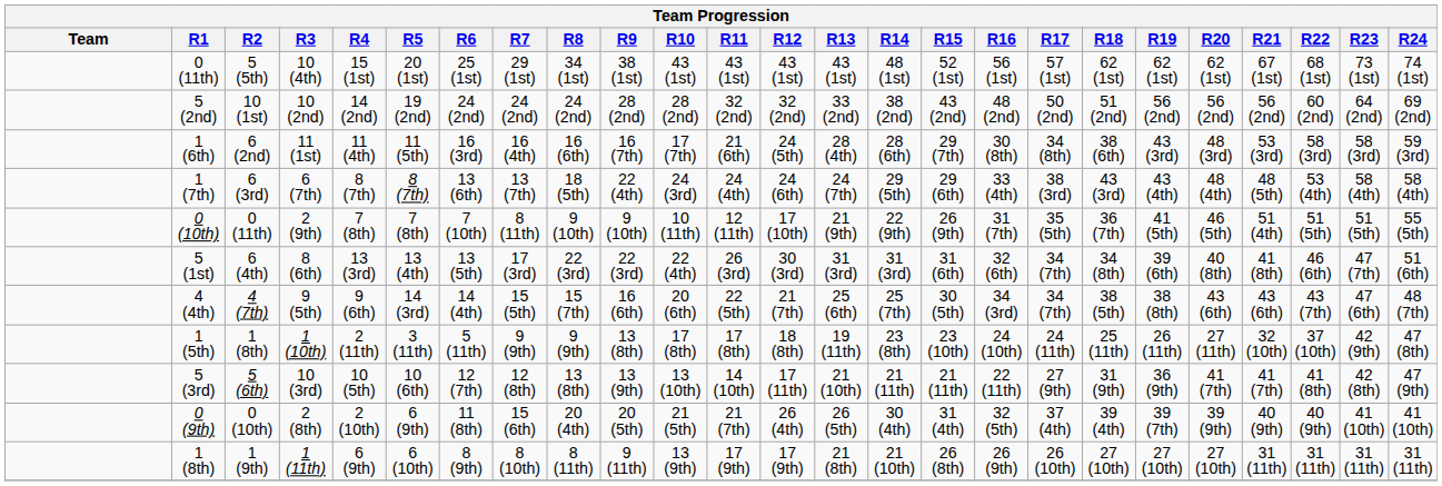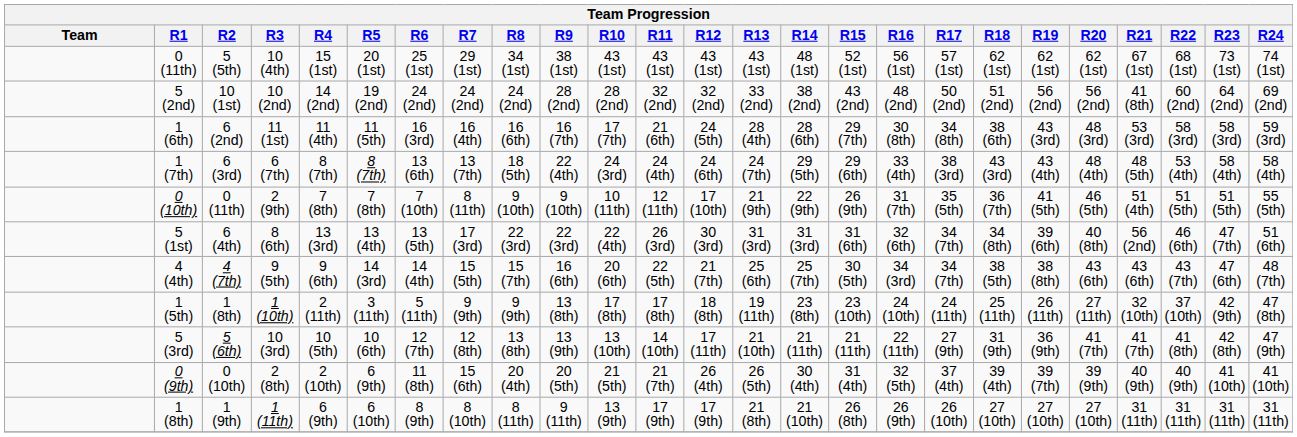 <table class="wikitable" style="text-align:center; line-height:100%; width:100%; font-size:87%">
 <tr>
 <th colspan=100%>Team Progression</th>
 </tr>
 <tr>
 <th style="width:18%;">Team</th>
 <th style="width:4%;"><a href='#'>R1</a></th>
 <th style="width:4%;"><a href='#'>R2</a></th>
 <th style="width:4%;"><a href='#'>R3</a></th>
 <th style="width:4%;"><a href='#'>R4</a></th>
 <th style="width:4%;"><a href='#'>R5</a></th>
 <th style="width:4%;"><a href='#'>R6</a></th>
 <th style="width:4%;"><a href='#'>R7</a></th>
 <th style="width:4%;"><a href='#'>R8</a></th>
 <th style="width:4%;"><a href='#'>R9</a></th>
 <th style="width:4%;"><a href='#'>R10</a></th>
 <th style="width:4%;"><a href='#'>R11</a></th>
 <th style="width:4%;"><a href='#'>R12</a></th>
 <th style="width:4%;"><a href='#'>R13</a></th>
 <th style="width:4%;"><a href='#'>R14</a></th>
 <th style="width:4%;"><a href='#'>R15</a></th>
 <th style="width:4%;"><a href='#'>R16</a></th>
 <th style="width:4%;"><a href='#'>R17</a></th>
 <th style="width:4%;"><a href='#'>R18</a></th>
 <th style="width:4%;"><a href='#'>R19</a></th>
 <th style="width:4%;"><a href='#'>R20</a></th>
 <th style="width:4%;"><a href='#'>R21</a></th>
 <th style="width:4%;"><a href='#'>R22</a></th>
 <th style="width:4%;"><a href='#'>R23</a></th>
 <th style="width:4%;"><a href='#'>R24</a></th>
 </tr>
 <tr>
 <td></td>
 <td>0<br>(11th)</td>
 <td>5<br>(5th)</td>
 <td>10<br>(4th)</td>
 <td>15<br>(1st)</td>
 <td>20<br>(1st)</td>
 <td>25<br>(1st)</td>
 <td>29<br>(1st)</td>
 <td>34<br>(1st)</td>
 <td>38<br>(1st)</td>
 <td>43<br>(1st)</td>
 <td>43<br>(1st)</td>
 <td>43<br>(1st)</td>
 <td>43<br>(1st)</td>
 <td>48<br>(1st)</td>
 <td>52<br>(1st)</td>
 <td>56<br>(1st)</td>
 <td>57<br>(1st)</td>
 <td>62<br>(1st)</td>
 <td>62<br>(1st)</td>
 <td>62<br>(1st)</td>
 <td>67<br>(1st)</td>
 <td>68<br>(1st)</td>
 <td>73<br>(1st)</td>
 <td>74<br>(1st)</td>
 </tr>
 <tr>
 <td></td>
 <td>5<br>(2nd)</td>
 <td>10<br>(1st)</td>
 <td>10<br>(2nd)</td>
 <td>14<br>(2nd)</td>
 <td>19<br>(2nd)</td>
 <td>24<br>(2nd)</td>
 <td>24<br>(2nd)</td>
 <td>24<br>(2nd)</td>
 <td>28<br>(2nd)</td>
 <td>28<br>(2nd)</td>
 <td>32<br>(2nd)</td>
 <td>32<br>(2nd)</td>
 <td>33<br>(2nd)</td>
 <td>38<br>(2nd)</td>
 <td>43<br>(2nd)</td>
 <td>48<br>(2nd)</td>
 <td>50<br>(2nd)</td>
 <td>51<br>(2nd)</td>
 <td>56<br>(2nd)</td>
 <td>56<br>(2nd)</td>
-<td>56<br>(2nd)</td>
+<td>41<br>(8th)</td>
 <td>60<br>(2nd)</td>
 <td>64<br>(2nd)</td>
 <td>69<br>(2nd)</td>
 </tr>
 <tr>
 <td></td>
 <td>1<br>(6th)</td>
 <td>6<br>(2nd)</td>
 <td>11<br>(1st)</td>
 <td>11<br>(4th)</td>
 <td>11<br>(5th)</td>
 <td>16<br>(3rd)</td>
 <td>16<br>(4th)</td>
 <td>16<br>(6th)</td>
 <td>16<br>(7th)</td>
 <td>17<br>(7th)</td>
 <td>21<br>(6th)</td>
 <td>24<br>(5th)</td>
 <td>28<br>(4th)</td>
 <td>28<br>(6th)</td>
 <td>29<br>(7th)</td>
 <td>30<br>(8th)</td>
 <td>34<br>(8th)</td>
 <td>38<br>(6th)</td>
 <td>43<br>(3rd)</td>
 <td>48<br>(3rd)</td>
 <td>53<br>(3rd)</td>
 <td>58<br>(3rd)</td>
 <td>58<br>(3rd)</td>
 <td>59<br>(3rd)</td>
 </tr>
 <tr>
 <td></td>
 <td>1<br>(7th)</td>
 <td>6<br>(3rd)</td>
 <td>6<br>(7th)</td>
 <td>8<br>(7th)</td>
 <td><em><u>8</u><br><u>(7th)</u></em></td>
 <td>13<br>(6th)</td>
 <td>13<br>(7th)</td>
 <td>18<br>(5th)</td>
 <td>22<br>(4th)</td>
 <td>24<br>(3rd)</td>
 <td>24<br>(4th)</td>
 <td>24<br>(6th)</td>
 <td>24<br>(7th)</td>
 <td>29<br>(5th)</td>
 <td>29<br>(6th)</td>
 <td>33<br>(4th)</td>
 <td>38<br>(3rd)</td>
 <td>43<br>(3rd)</td>
 <td>43<br>(4th)</td>
 <td>48<br>(4th)</td>
 <td>48<br>(5th)</td>
 <td>53<br>(4th)</td>
 <td>58<br>(4th)</td>
 <td>58<br>(4th)</td>
 </tr>
 <tr>
 <td></td>
 <td><em><u>0</u><br><u>(10th)</u></em></td>
 <td>0<br>(11th)</td>
 <td>2<br>(9th)</td>
 <td>7<br>(8th)</td>
 <td>7<br>(8th)</td>
 <td>7<br>(10th)</td>
 <td>8<br>(11th)</td>
 <td>9<br>(10th)</td>
 <td>9<br>(10th)</td>
 <td>10<br>(11th)</td>
 <td>12<br>(11th)</td>
 <td>17<br>(10th)</td>
 <td>21<br>(9th)</td>
 <td>22<br>(9th)</td>
 <td>26<br>(9th)</td>
 <td>31<br>(7th)</td>
 <td>35<br>(5th)</td>
 <td>36<br>(7th)</td>
 <td>41<br>(5th)</td>
 <td>46<br>(5th)</td>
 <td>51<br>(4th)</td>
 <td>51<br>(5th)</td>
 <td>51<br>(5th)</td>
 <td>55<br>(5th)</td>
 </tr>
 <tr>
 <td></td>
 <td>5<br>(1st)</td>
 <td>6<br>(4th)</td>
 <td>8<br>(6th)</td>
 <td>13<br>(3rd)</td>
 <td>13<br>(4th)</td>
 <td>13<br>(5th)</td>
 <td>17<br>(3rd)</td>
 <td>22<br>(3rd)</td>
 <td>22<br>(3rd)</td>
 <td>22<br>(4th)</td>
 <td>26<br>(3rd)</td>
 <td>30<br>(3rd)</td>
 <td>31<br>(3rd)</td>
 <td>31<br>(3rd)</td>
 <td>31<br>(6th)</td>
 <td>32<br>(6th)</td>
 <td>34<br>(7th)</td>
 <td>34<br>(8th)</td>
 <td>39<br>(6th)</td>
 <td>40<br>(8th)</td>
-<td>41<br>(8th)</td>
+<td>56<br>(2nd)</td>
 <td>46<br>(6th)</td>
 <td>47<br>(7th)</td>
 <td>51<br>(6th)</td>
 </tr>
 <tr>
 <td></td>
 <td>4<br>(4th)</td>
 <td><em><u>4</u><br><u>(7th)</u></em></td>
 <td>9<br>(5th)</td>
 <td>9<br>(6th)</td>
 <td>14<br>(3rd)</td>
 <td>14<br>(4th)</td>
 <td>15<br>(5th)</td>
 <td>15<br>(7th)</td>
 <td>16<br>(6th)</td>
 <td>20<br>(6th)</td>
 <td>22<br>(5th)</td>
 <td>21<br>(7th)</td>
 <td>25<br>(6th)</td>
 <td>25<br>(7th)</td>
 <td>30<br>(5th)</td>
 <td>34<br>(3rd)</td>
 <td>34<br>(7th)</td>
 <td>38<br>(5th)</td>
 <td>38<br>(8th)</td>
 <td>43<br>(6th)</td>
 <td>43<br>(6th)</td>
 <td>43<br>(7th)</td>
 <td>47<br>(6th)</td>
 <td>48<br>(7th)</td>
 </tr>
 <tr>
 <td></td>
 <td>1<br>(5th)</td>
 <td>1<br>(8th)</td>
 <td><em><u>1</u><br><u>(10th)</u></em></td>
 <td>2<br>(11th)</td>
 <td>3<br>(11th)</td>
 <td>5<br>(11th)</td>
 <td>9<br>(9th)</td>
 <td>9<br>(9th)</td>
 <td>13<br>(8th)</td>
 <td>17<br>(8th)</td>
 <td>17<br>(8th)</td>
 <td>18<br>(8th)</td>
 <td>19<br>(11th)</td>
 <td>23<br>(8th)</td>
 <td>23<br>(10th)</td>
 <td>24<br>(10th)</td>
 <td>24<br>(11th)</td>
 <td>25<br>(11th)</td>
 <td>26<br>(11th)</td>
 <td>27<br>(11th)</td>
 <td>32<br>(10th)</td>
 <td>37<br>(10th)</td>
 <td>42<br>(9th)</td>
 <td>47<br>(8th)</td>
 </tr>
 <tr>
 <td></td>
 <td>5<br>(3rd)</td>
 <td><em><u>5</u><br><u>(6th)</u></em></td>
 <td>10<br>(3rd)</td>
 <td>10<br>(5th)</td>
 <td>10<br>(6th)</td>
 <td>12<br>(7th)</td>
 <td>12<br>(8th)</td>
 <td>13<br>(8th)</td>
 <td>13<br>(9th)</td>
 <td>13<br>(10th)</td>
 <td>14<br>(10th)</td>
 <td>17<br>(11th)</td>
 <td>21<br>(10th)</td>
 <td>21<br>(11th)</td>
 <td>21<br>(11th)</td>
 <td>22<br>(11th)</td>
 <td>27<br>(9th)</td>
 <td>31<br>(9th)</td>
 <td>36<br>(9th)</td>
 <td>41<br>(7th)</td>
 <td>41<br>(7th)</td>
 <td>41<br>(8th)</td>
 <td>42<br>(8th)</td>
 <td>47<br>(9th)</td>
 </tr>
 <tr>
 <td></td>
 <td><em><u>0</u><br><u>(9th)</u></em></td>
 <td>0<br>(10th)</td>
 <td>2<br>(8th)</td>
 <td>2<br>(10th)</td>
 <td>6<br>(9th)</td>
 <td>11<br>(8th)</td>
 <td>15<br>(6th)</td>
 <td>20<br>(4th)</td>
 <td>20<br>(5th)</td>
 <td>21<br>(5th)</td>
 <td>21<br>(7th)</td>
 <td>26<br>(4th)</td>
 <td>26<br>(5th)</td>
 <td>30<br>(4th)</td>
 <td>31<br>(4th)</td>
 <td>32<br>(5th)</td>
 <td>37<br>(4th)</td>
 <td>39<br>(4th)</td>
 <td>39<br>(7th)</td>
 <td>39<br>(9th)</td>
 <td>40<br>(9th)</td>
 <td>40<br>(9th)</td>
 <td>41<br>(10th)</td>
 <td>41<br>(10th)</td>
 </tr>
 <tr>
 <td></td>
 <td>1<br>(8th)</td>
 <td>1<br>(9th)</td>
 <td><em><u>1</u><br><u>(11th)</u></em></td>
 <td>6<br>(9th)</td>
 <td>6<br>(10th)</td>
 <td>8<br>(9th)</td>
 <td>8<br>(10th)</td>
 <td>8<br>(11th)</td>
 <td>9<br>(11th)</td>
 <td>13<br>(9th)</td>
 <td>17<br>(9th)</td>
 <td>17<br>(9th)</td>
 <td>21<br>(8th)</td>
 <td>21<br>(10th)</td>
 <td>26<br>(8th)</td>
 <td>26<br>(9th)</td>
 <td>26<br>(10th)</td>
 <td>27<br>(10th)</td>
 <td>27<br>(10th)</td>
 <td>27<br>(10th)</td>
 <td>31<br>(11th)</td>
 <td>31<br>(11th)</td>
 <td>31<br>(11th)</td>
 <td>31<br>(11th)</td>
 </tr>
 <tr>
 </tr>
 </table>
